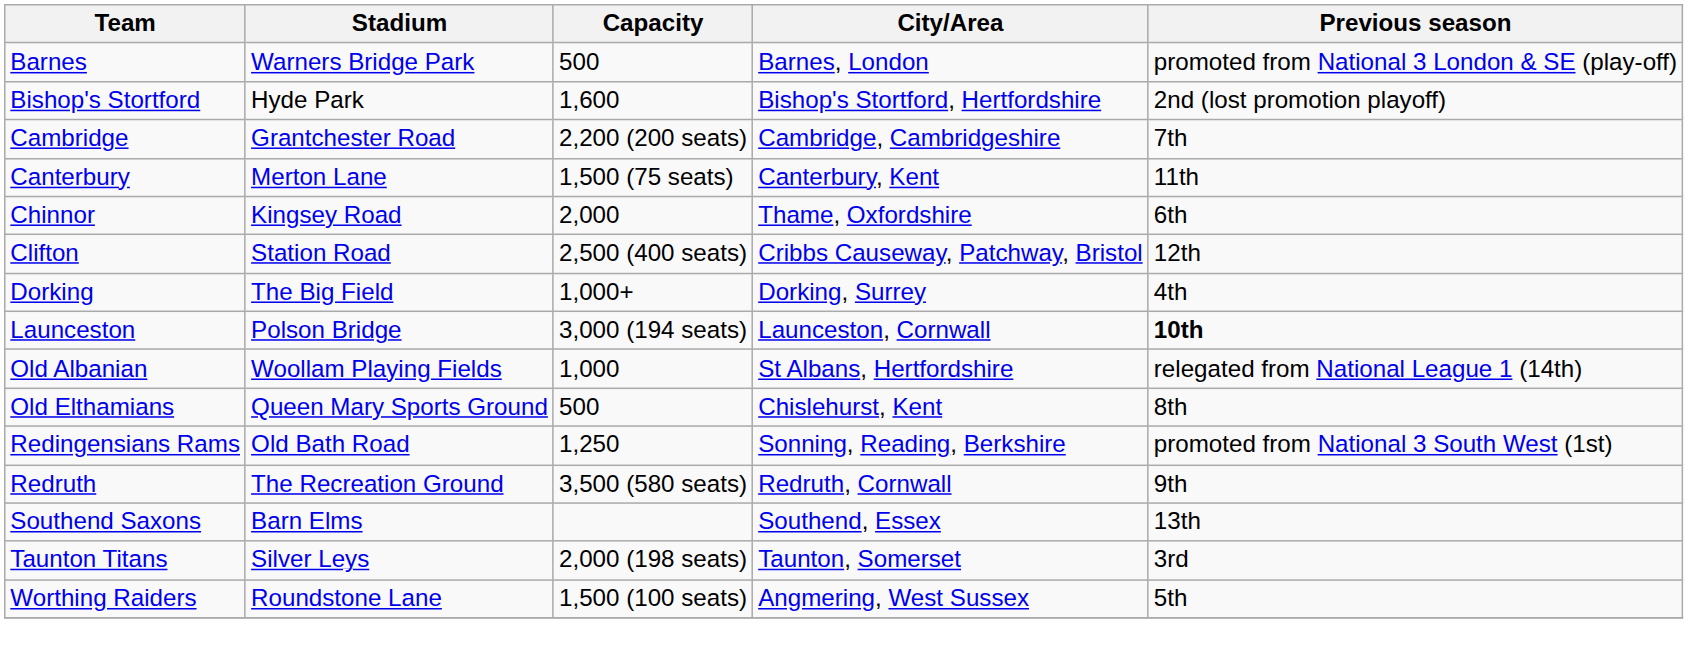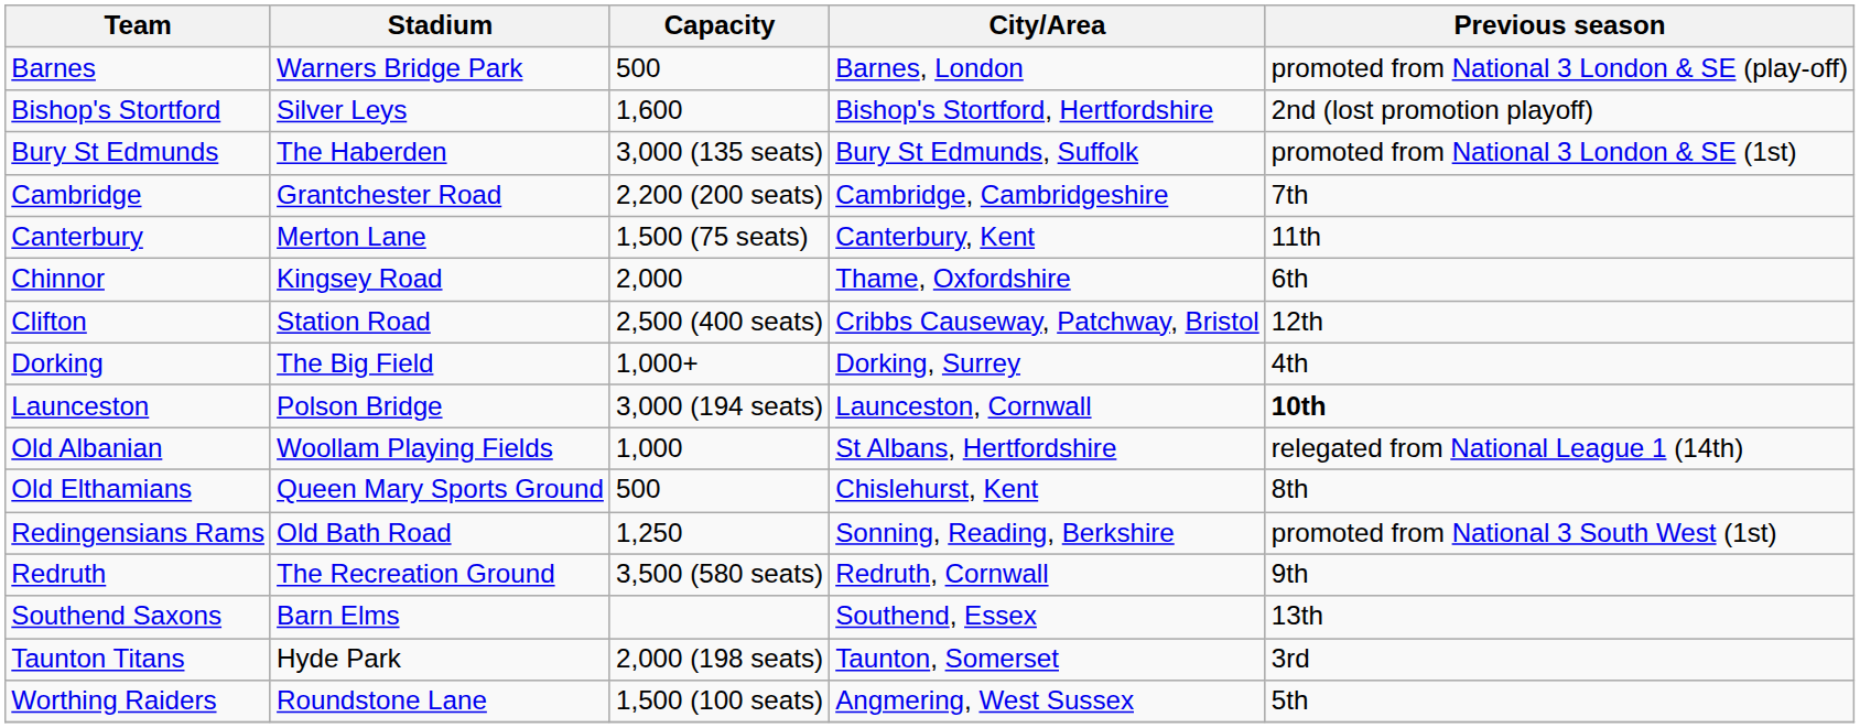 <table class="wikitable sortable">
 <tr>
 <th>Team</th>
 <th>Stadium</th>
 <th>Capacity</th>
 <th>City/Area</th>
 <th>Previous season</th>
 </tr>
 <tr>
 <td><a href='#'>Barnes</a></td>
 <td><a href='#'>Warners Bridge Park</a></td>
 <td>500</td>
 <td><a href='#'>Barnes</a>, <a href='#'>London</a></td>
 <td>promoted from <a href='#'>National 3 London & SE</a> (play-off)</td>
 </tr>
 <tr>
 <td><a href='#'>Bishop's Stortford</a></td>
-<td>Hyde Park</td>
+<td><a href='#'>Silver Leys</a></td>
 <td>1,600</td>
 <td><a href='#'>Bishop's Stortford</a>, <a href='#'>Hertfordshire</a></td>
 <td>2nd (lost promotion playoff)</td>
+</tr>
+<tr>
+<td><a href='#'>Bury St Edmunds</a></td>
+<td><a href='#'>The Haberden</a></td>
+<td>3,000 (135 seats)</td>
+<td><a href='#'>Bury St Edmunds</a>, <a href='#'>Suffolk</a></td>
+<td>promoted from <a href='#'>National 3 London & SE</a> (1st)</td>
 </tr>
 <tr>
 <td><a href='#'>Cambridge</a></td>
 <td><a href='#'>Grantchester Road</a></td>
 <td>2,200 (200 seats)</td>
 <td><a href='#'>Cambridge</a>, <a href='#'>Cambridgeshire</a></td>
 <td>7th</td>
 </tr>
 <tr>
 <td><a href='#'>Canterbury</a></td>
 <td><a href='#'>Merton Lane</a></td>
 <td>1,500 (75 seats)</td>
 <td><a href='#'>Canterbury</a>, <a href='#'>Kent</a></td>
 <td>11th</td>
 </tr>
 <tr>
 <td><a href='#'>Chinnor</a></td>
 <td><a href='#'>Kingsey Road</a></td>
 <td>2,000</td>
 <td><a href='#'>Thame</a>, <a href='#'>Oxfordshire</a></td>
 <td>6th</td>
 </tr>
 <tr>
 <td><a href='#'>Clifton</a></td>
 <td><a href='#'>Station Road</a></td>
 <td>2,500 (400 seats)</td>
 <td><a href='#'>Cribbs Causeway</a>, <a href='#'>Patchway</a>, <a href='#'>Bristol</a></td>
 <td>12th</td>
 </tr>
 <tr>
 <td><a href='#'>Dorking</a></td>
 <td><a href='#'>The Big Field</a></td>
 <td>1,000+</td>
 <td><a href='#'>Dorking</a>, <a href='#'>Surrey</a></td>
 <td>4th</td>
 </tr>
 <tr>
 <td><a href='#'>Launceston</a></td>
 <td><a href='#'>Polson Bridge</a></td>
 <td>3,000 (194 seats)</td>
 <td><a href='#'>Launceston</a>, <a href='#'>Cornwall</a></td>
 <td><strong>10th</strong></td>
 </tr>
 <tr>
 <td><a href='#'>Old Albanian</a></td>
 <td><a href='#'>Woollam Playing Fields</a></td>
 <td>1,000</td>
 <td><a href='#'>St Albans</a>, <a href='#'>Hertfordshire</a></td>
 <td>relegated from <a href='#'>National League 1</a> (14th)</td>
 </tr>
 <tr>
 <td><a href='#'>Old Elthamians</a></td>
 <td><a href='#'>Queen Mary Sports Ground</a></td>
 <td>500</td>
 <td><a href='#'>Chislehurst</a>, <a href='#'>Kent</a></td>
 <td>8th</td>
 </tr>
 <tr>
 <td><a href='#'>Redingensians Rams</a></td>
 <td><a href='#'>Old Bath Road</a></td>
 <td>1,250</td>
 <td><a href='#'>Sonning</a>, <a href='#'>Reading</a>, <a href='#'>Berkshire</a></td>
 <td>promoted from <a href='#'>National 3 South West</a> (1st)</td>
 </tr>
 <tr>
 <td><a href='#'>Redruth</a></td>
 <td><a href='#'>The Recreation Ground</a></td>
 <td>3,500 (580 seats)</td>
 <td><a href='#'>Redruth</a>, <a href='#'>Cornwall</a></td>
 <td>9th</td>
 </tr>
 <tr>
 <td><a href='#'>Southend Saxons</a></td>
 <td><a href='#'>Barn Elms</a></td>
 <td></td>
 <td><a href='#'>Southend</a>, <a href='#'>Essex</a></td>
 <td>13th</td>
 </tr>
 <tr>
 <td><a href='#'>Taunton Titans</a></td>
-<td><a href='#'>Silver Leys</a></td>
+<td>Hyde Park</td>
 <td>2,000 (198 seats)</td>
 <td><a href='#'>Taunton</a>, <a href='#'>Somerset</a></td>
 <td>3rd</td>
 </tr>
 <tr>
 <td><a href='#'>Worthing Raiders</a></td>
 <td><a href='#'>Roundstone Lane</a></td>
 <td>1,500 (100 seats)</td>
 <td><a href='#'>Angmering</a>, <a href='#'>West Sussex</a></td>
 <td>5th</td>
 </tr>
 <tr>
 </tr>
 </table>
